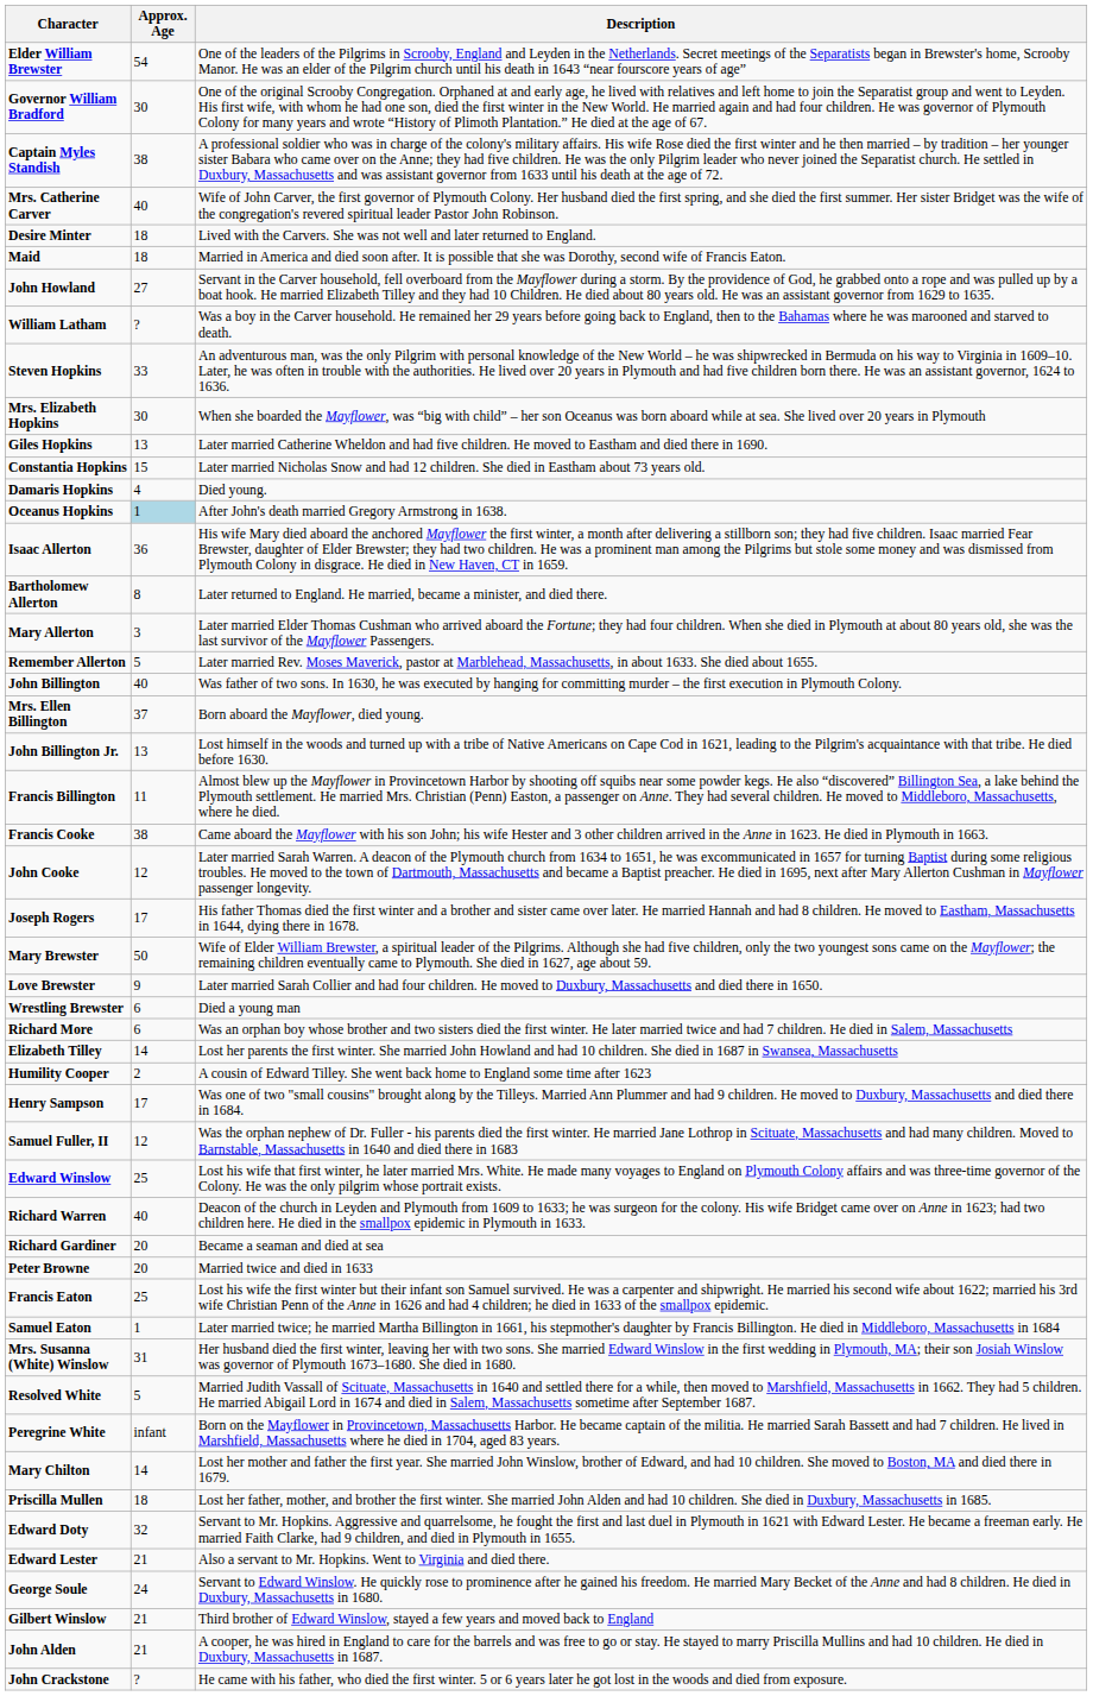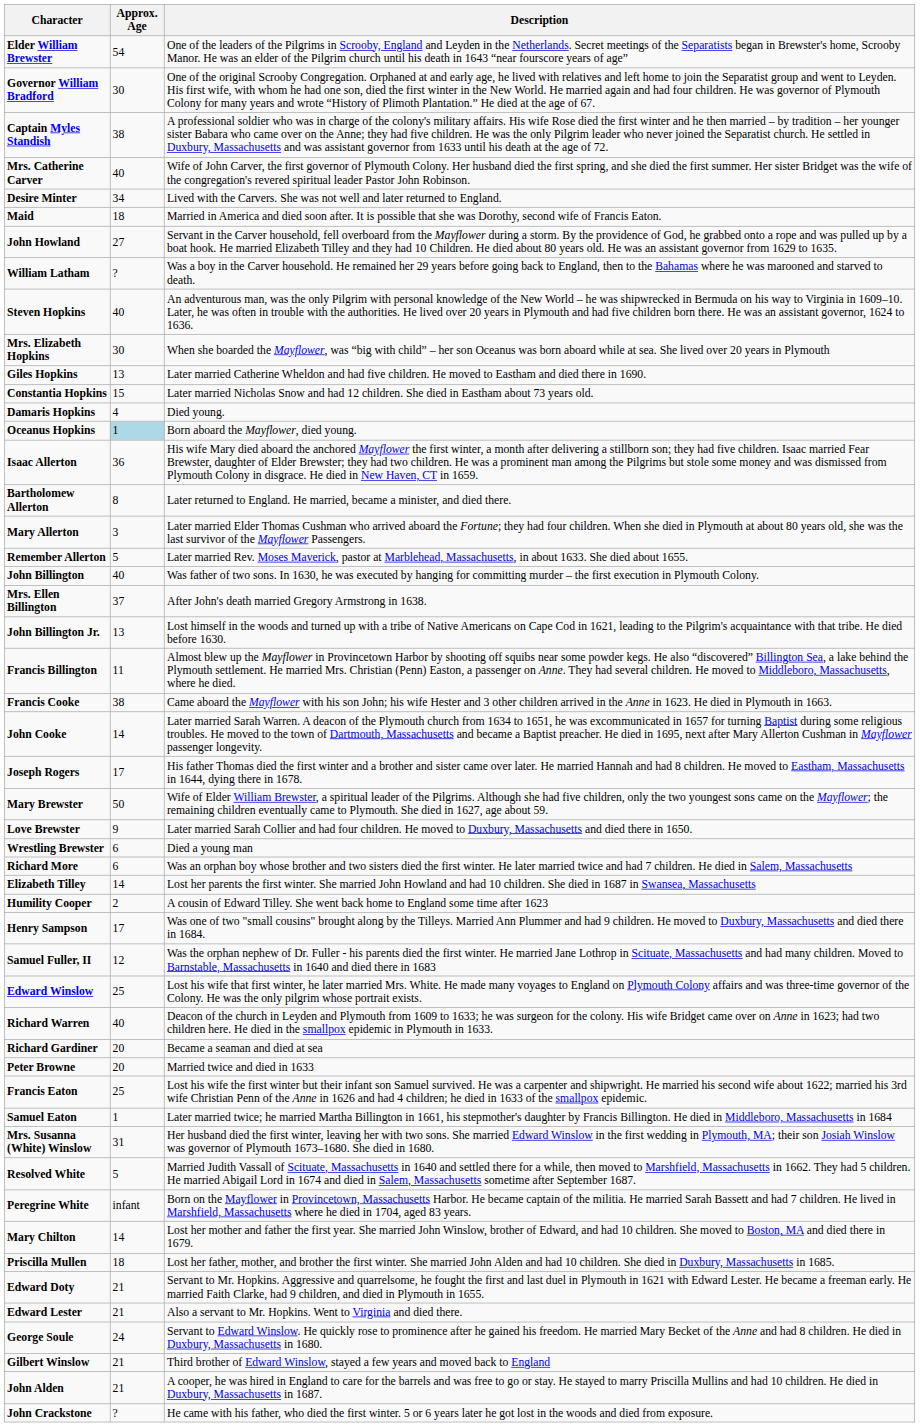 <table class="wikitable">
 <tr>
 <th>Character</th>
 <th>Approx. Age</th>
 <th>Description</th>
 </tr>
 <tr>
 <td><strong>Elder <a href='#'>William Brewster</a></strong></td>
 <td>54</td>
 <td>One of the leaders of the Pilgrims in <a href='#'>Scrooby, England</a> and Leyden in the <a href='#'>Netherlands</a>. Secret meetings of the <a href='#'>Separatists</a> began in Brewster's home, Scrooby Manor. He was an elder of the Pilgrim church until his death in 1643 “near fourscore years of age”</td>
 </tr>
 <tr>
 <td><strong>Governor <a href='#'>William Bradford</a></strong></td>
 <td>30</td>
 <td>One of the original Scrooby Congregation. Orphaned at and early age, he lived with relatives and left home to join the Separatist group and went to Leyden. His first wife, with whom he had one son, died the first winter in the New World. He married again and had four children. He was governor of Plymouth Colony for many years and wrote “History of Plimoth Plantation.”  He died at the age of 67.</td>
 </tr>
 <tr>
 <td><strong>Captain <a href='#'>Myles Standish</a></strong></td>
 <td>38</td>
 <td>A professional soldier who was in charge of the colony's military affairs. His wife Rose died the first winter and he then married – by tradition – her younger sister Babara who came over on the Anne; they had five children. He was the only Pilgrim leader who never joined the Separatist church. He settled in <a href='#'>Duxbury, Massachusetts</a> and was assistant governor from 1633 until his death at the age of 72.</td>
 </tr>
 <tr>
 <td><strong>Mrs. Catherine Carver</strong></td>
 <td>40</td>
 <td>Wife of John Carver, the first governor of Plymouth Colony. Her husband died the first spring, and she died the first summer. Her sister Bridget was the wife of the congregation's revered spiritual leader Pastor John Robinson.</td>
 </tr>
 <tr>
 <td><strong>Desire Minter</strong></td>
-<td>18</td>
+<td>34</td>
 <td>Lived with the Carvers. She was not well and later returned to England.</td>
 </tr>
 <tr>
 <td><strong>Maid</strong></td>
 <td>18</td>
 <td>Married in America and died soon after. It is possible that she was Dorothy, second wife of Francis Eaton.</td>
 </tr>
 <tr>
 <td><strong>John Howland</strong></td>
 <td>27</td>
 <td>Servant in the Carver household, fell overboard from the<em> Mayflower</em> during a storm. By the providence of God, he grabbed onto a rope and was pulled up by a boat hook. He married Elizabeth Tilley and they had 10 Children. He died about 80 years old. He was an assistant governor from 1629 to 1635.</td>
 </tr>
 <tr>
 <td><strong>William Latham</strong></td>
 <td>?</td>
 <td>Was a boy in the Carver household. He remained her 29 years before going back to England, then to the <a href='#'>Bahamas</a> where he was marooned and starved to death.</td>
 </tr>
 <tr>
 <td><strong>Steven Hopkins</strong></td>
-<td>33</td>
+<td>40</td>
 <td>An adventurous man, was the only Pilgrim with personal knowledge of the New World – he was shipwrecked in Bermuda on his way to Virginia in 1609–10. Later, he was often in trouble with the authorities. He lived over 20 years in Plymouth and had five children born there. He was an assistant governor, 1624 to 1636.</td>
 </tr>
 <tr>
 <td><strong>Mrs. Elizabeth Hopkins</strong></td>
 <td>30</td>
 <td>When she boarded the <em><a href='#'>Mayflower</a></em>, was “big with child” – her son Oceanus was born aboard while at sea. She lived over 20 years in Plymouth</td>
 </tr>
 <tr>
 <td><strong>Giles Hopkins</strong></td>
 <td>13</td>
 <td>Later married Catherine Wheldon and had five children. He moved to Eastham and died there in 1690.</td>
 </tr>
 <tr>
 <td><strong>Constantia Hopkins</strong></td>
 <td>15</td>
 <td>Later married Nicholas Snow and had 12 children. She died in Eastham about 73 years old.</td>
 </tr>
 <tr>
 <td><strong>Damaris Hopkins</strong></td>
 <td>4</td>
 <td>Died young.</td>
 </tr>
 <tr>
 <td><strong>Oceanus Hopkins</strong></td>
 <td style="background: lightblue;">1</td>
-<td>After John's death married Gregory Armstrong in 1638.</td>
+<td>Born aboard the <em>Mayflower</em>, died young.</td>
 </tr>
 <tr>
 <td><strong>Isaac Allerton</strong></td>
 <td>36</td>
 <td>His wife Mary died aboard the anchored <em><a href='#'>Mayflower</a></em> the first winter, a month after delivering a stillborn son; they had five children. Isaac married Fear Brewster, daughter of Elder Brewster; they had two children. He was a prominent man among the Pilgrims but stole some money and was dismissed from Plymouth Colony in disgrace. He died in <a href='#'>New Haven, CT</a> in 1659.</td>
 </tr>
 <tr>
 <td><strong>Bartholomew Allerton</strong></td>
 <td>8</td>
 <td>Later returned to England. He married, became a minister, and died there.</td>
 </tr>
 <tr>
 <td><strong>Mary Allerton</strong></td>
 <td>3</td>
 <td>Later married Elder Thomas Cushman who arrived aboard the <em>Fortune</em>; they had four children. When she died in Plymouth at about 80 years old, she was the last survivor of the <em><a href='#'>Mayflower</a></em> Passengers.</td>
 </tr>
 <tr>
 <td><strong>Remember Allerton</strong></td>
 <td>5</td>
 <td>Later married Rev. <a href='#'>Moses Maverick</a>, pastor at <a href='#'>Marblehead, Massachusetts</a>, in about 1633. She died about 1655.</td>
 </tr>
 <tr>
 <td><strong>John Billington</strong></td>
 <td>40</td>
 <td>Was father of two sons. In 1630, he was executed by hanging for committing murder – the first execution in Plymouth Colony.</td>
 </tr>
 <tr>
 <td><strong>Mrs. Ellen Billington</strong></td>
 <td>37</td>
-<td>Born aboard the <em>Mayflower</em>, died young.</td>
+<td>After John's death married Gregory Armstrong in 1638.</td>
 </tr>
 <tr>
 <td><strong>John Billington Jr.</strong></td>
 <td>13</td>
 <td>Lost himself in the woods and turned up with a tribe of Native Americans on Cape Cod in 1621, leading to the Pilgrim's acquaintance with that tribe. He died before 1630.</td>
 </tr>
 <tr>
 <td><strong>Francis Billington</strong></td>
 <td>11</td>
 <td>Almost blew up the <em>Mayflower</em> in Provincetown Harbor by shooting off squibs near some powder kegs. He also “discovered” <a href='#'>Billington Sea</a>, a lake behind the Plymouth settlement. He married Mrs. Christian (Penn) Easton, a passenger on <em>Anne</em>. They had several children. He moved to <a href='#'>Middleboro, Massachusetts</a>, where he died.</td>
 </tr>
 <tr>
 <td><strong>Francis Cooke</strong></td>
 <td>38</td>
 <td>Came aboard the <em><a href='#'>Mayflower</a></em> with his son John; his wife Hester and 3 other children arrived in the <em>Anne</em> in 1623. He died in Plymouth in 1663.</td>
 </tr>
 <tr>
 <td><strong>John Cooke</strong></td>
-<td>12</td>
+<td>14</td>
 <td>Later married Sarah Warren. A deacon of the Plymouth church from 1634 to 1651, he was excommunicated in 1657 for turning <a href='#'>Baptist</a> during some religious troubles. He moved to the town of <a href='#'>Dartmouth, Massachusetts</a> and became a Baptist preacher. He died in 1695, next after Mary Allerton Cushman in <em><a href='#'>Mayflower</a></em> passenger longevity.</td>
 </tr>
 <tr>
 <td><strong>Joseph Rogers</strong></td>
 <td>17</td>
 <td>His father Thomas died the first winter and a brother and sister came over later. He married Hannah and had 8 children. He moved to <a href='#'>Eastham, Massachusetts</a> in 1644, dying there in 1678.</td>
 </tr>
 <tr>
 <td><strong>Mary Brewster</strong></td>
 <td>50</td>
 <td>Wife of Elder <a href='#'>William Brewster</a>, a spiritual leader of the Pilgrims. Although she had five children, only the two youngest sons came on the <em><a href='#'>Mayflower</a></em>; the remaining children eventually came to Plymouth. She died in 1627, age about 59.</td>
 </tr>
 <tr>
 <td><strong>Love Brewster</strong></td>
 <td>9</td>
 <td>Later married Sarah Collier and had four children. He moved to <a href='#'>Duxbury, Massachusetts</a> and died there in 1650.</td>
 </tr>
 <tr>
 <td><strong>Wrestling Brewster</strong></td>
 <td>6</td>
 <td>Died a young man</td>
 </tr>
 <tr>
 <td><strong>Richard More</strong></td>
 <td>6</td>
 <td>Was an orphan boy whose brother and two sisters died the first winter. He later married twice and had 7 children. He died in <a href='#'>Salem, Massachusetts</a></td>
 </tr>
 <tr>
 <td><strong>Elizabeth Tilley</strong></td>
 <td>14</td>
 <td>Lost her parents the first winter. She married John Howland and had 10 children. She died in 1687 in <a href='#'>Swansea, Massachusetts</a></td>
 </tr>
 <tr>
 <td><strong>Humility Cooper</strong></td>
 <td>2</td>
 <td>A cousin of Edward Tilley. She went back home to England some time after 1623</td>
 </tr>
 <tr>
 <td><strong>Henry Sampson</strong></td>
 <td>17</td>
 <td>Was one of two "small cousins" brought along by the Tilleys. Married Ann Plummer and had 9 children. He moved to <a href='#'>Duxbury, Massachusetts</a> and died there in 1684.</td>
 </tr>
 <tr>
 <td><strong>Samuel Fuller, II</strong></td>
 <td>12</td>
 <td>Was the orphan nephew of Dr. Fuller - his parents died the first winter. He married Jane Lothrop in <a href='#'>Scituate, Massachusetts</a> and had many children. Moved to <a href='#'>Barnstable, Massachusetts</a> in 1640 and died there in 1683</td>
 </tr>
 <tr>
 <td><strong><a href='#'>Edward Winslow</a></strong></td>
 <td>25</td>
 <td>Lost his wife that first winter, he later married Mrs. White. He made many voyages to England on <a href='#'>Plymouth Colony</a> affairs and was three-time governor of the Colony. He was the only pilgrim whose portrait exists.</td>
 </tr>
 <tr>
 <td><strong>Richard Warren</strong></td>
 <td>40</td>
 <td>Deacon of the church in Leyden and Plymouth from 1609 to 1633; he was surgeon for the colony. His wife Bridget came over on <em>Anne</em> in 1623; had two children here. He died in the <a href='#'>smallpox</a> epidemic in Plymouth in 1633.</td>
 </tr>
 <tr>
 <td><strong>Richard Gardiner</strong></td>
 <td>20</td>
 <td>Became a seaman and died at sea</td>
 </tr>
 <tr>
 <td><strong>Peter Browne</strong></td>
 <td>20</td>
 <td>Married twice and died in 1633</td>
 </tr>
 <tr>
 <td><strong>Francis Eaton</strong></td>
 <td>25</td>
 <td>Lost his wife the first winter but their infant son Samuel survived. He was a carpenter and shipwright. He married his second wife about 1622; married his 3rd wife Christian Penn of the <em>Anne</em> in 1626 and had 4 children; he died in 1633 of the <a href='#'>smallpox</a> epidemic.</td>
 </tr>
 <tr>
 <td><strong>Samuel Eaton</strong></td>
 <td>1</td>
 <td>Later married twice; he married Martha Billington in 1661, his stepmother's daughter by Francis Billington. He died in <a href='#'>Middleboro, Massachusetts</a> in 1684</td>
 </tr>
 <tr>
 <td><strong>Mrs. Susanna (White) Winslow</strong></td>
 <td>31</td>
 <td>Her husband died the first winter, leaving her with two sons. She married <a href='#'>Edward Winslow</a> in the first wedding in <a href='#'>Plymouth, MA</a>; their son <a href='#'>Josiah Winslow</a> was governor of Plymouth 1673–1680. She died in 1680.</td>
 </tr>
 <tr>
 <td><strong>Resolved White</strong></td>
 <td>5</td>
 <td>Married Judith Vassall of <a href='#'>Scituate, Massachusetts</a> in 1640 and settled there for a while, then moved to <a href='#'>Marshfield, Massachusetts</a> in 1662. They had 5 children. He married Abigail Lord in 1674 and died in <a href='#'>Salem, Massachusetts</a> sometime after September 1687.</td>
 </tr>
 <tr>
 <td><strong>Peregrine White</strong></td>
 <td>infant</td>
 <td>Born on the <a href='#'>Mayflower</a> in <a href='#'>Provincetown, Massachusetts</a> Harbor. He became captain of the militia. He married Sarah Bassett and had 7 children. He lived in <a href='#'>Marshfield, Massachusetts</a> where he died in 1704, aged 83 years.</td>
 </tr>
 <tr>
 <td><strong>Mary Chilton</strong></td>
 <td>14</td>
 <td>Lost her mother and father the first year. She married John Winslow, brother of Edward, and had 10 children. She moved to <a href='#'>Boston, MA</a> and died there in 1679.</td>
 </tr>
 <tr>
 <td><strong>Priscilla Mullen</strong></td>
 <td>18</td>
 <td>Lost her father, mother, and brother the first winter. She married John Alden and had 10 children. She died in <a href='#'>Duxbury, Massachusetts</a> in 1685.</td>
 </tr>
 <tr>
 <td><strong>Edward Doty</strong></td>
-<td>32</td>
+<td>21</td>
 <td>Servant to Mr. Hopkins. Aggressive and quarrelsome, he fought the first and last duel in Plymouth in 1621 with Edward Lester. He became a freeman early. He married Faith Clarke, had 9 children, and died in Plymouth in 1655.</td>
 </tr>
 <tr>
 <td><strong>Edward Lester</strong></td>
 <td>21</td>
 <td>Also a servant to Mr. Hopkins. Went to <a href='#'>Virginia</a> and died there.</td>
 </tr>
 <tr>
 <td><strong>George Soule</strong></td>
 <td>24</td>
 <td>Servant to <a href='#'>Edward Winslow</a>. He quickly rose to prominence after he gained his freedom. He married Mary Becket of the <em>Anne</em> and had 8 children. He died in <a href='#'>Duxbury, Massachusetts</a> in 1680.</td>
 </tr>
 <tr>
 <td><strong>Gilbert Winslow</strong></td>
 <td>21</td>
 <td>Third brother of <a href='#'>Edward Winslow</a>, stayed a few years and moved back to <a href='#'>England</a></td>
 </tr>
 <tr>
 <td><strong>John Alden</strong></td>
 <td>21</td>
 <td>A cooper, he was hired in England to care for the barrels and was free to go or stay. He stayed to marry Priscilla Mullins and had 10 children. He died in <a href='#'>Duxbury, Massachusetts</a> in 1687.</td>
 </tr>
 <tr>
 <td><strong>John Crackstone</strong></td>
 <td>?</td>
 <td>He came with his father, who died the first winter. 5 or 6 years later he got lost in the woods and died from exposure.</td>
 </tr>
 </table>
